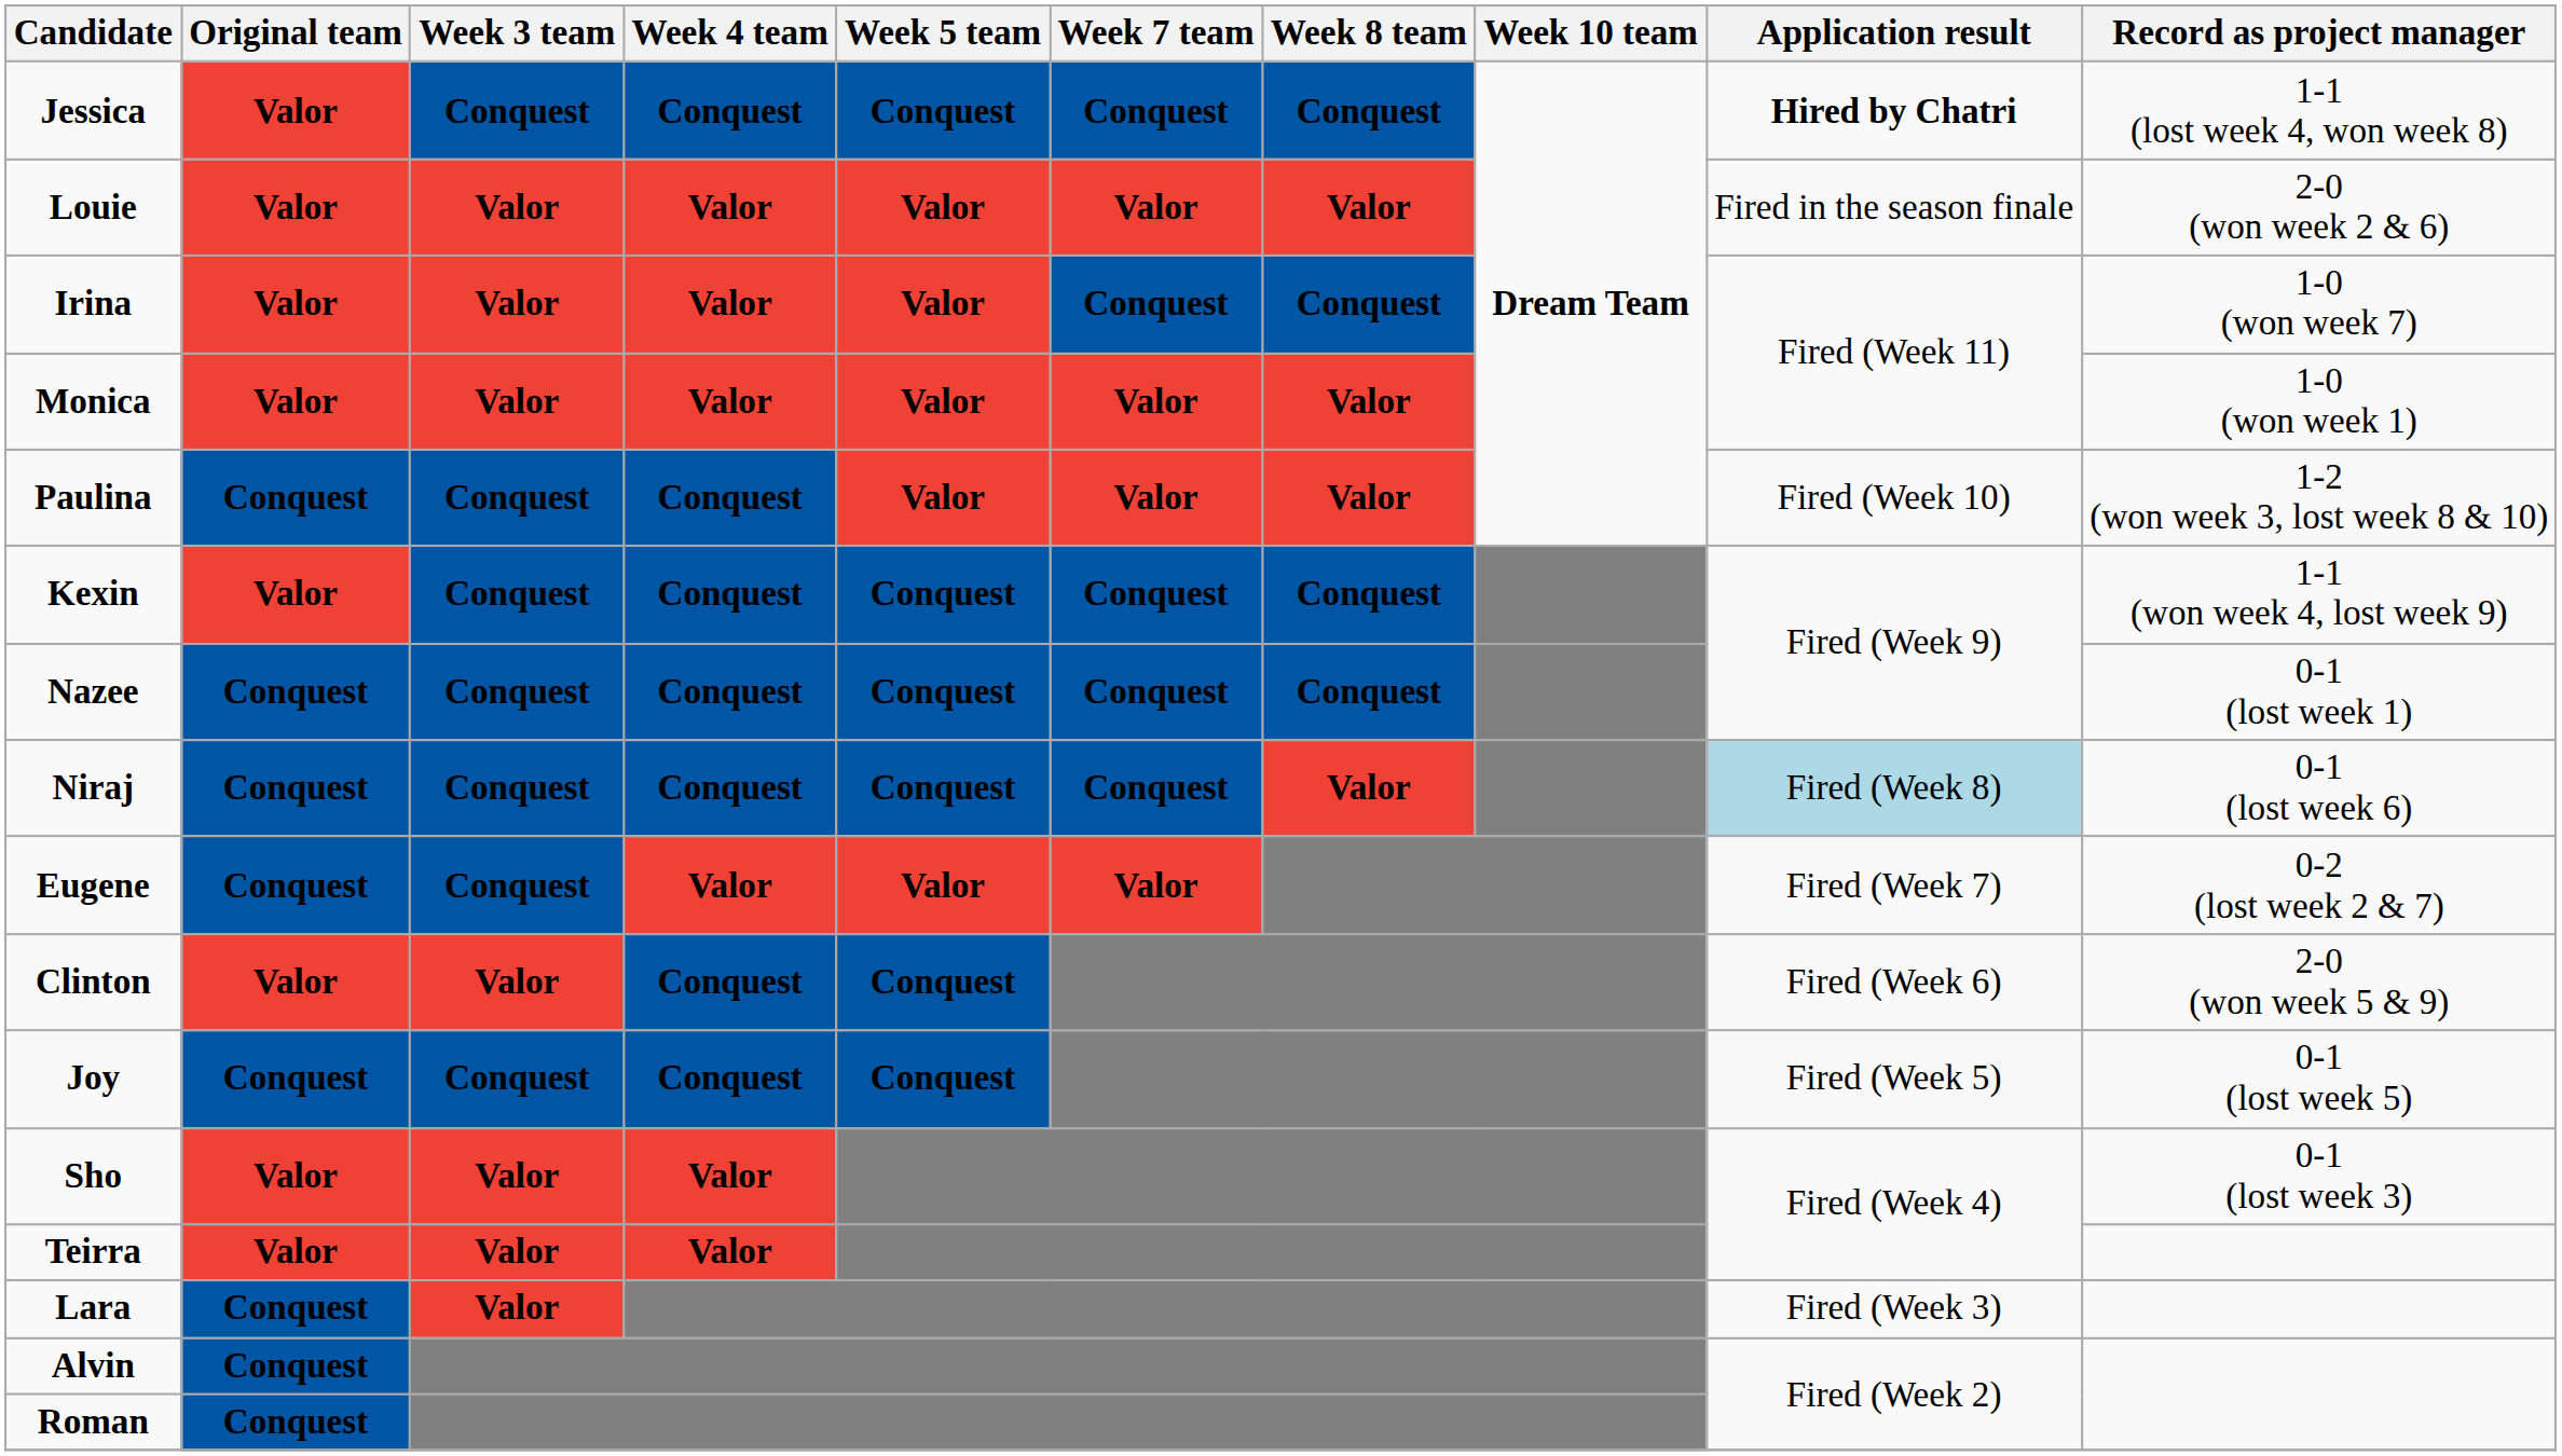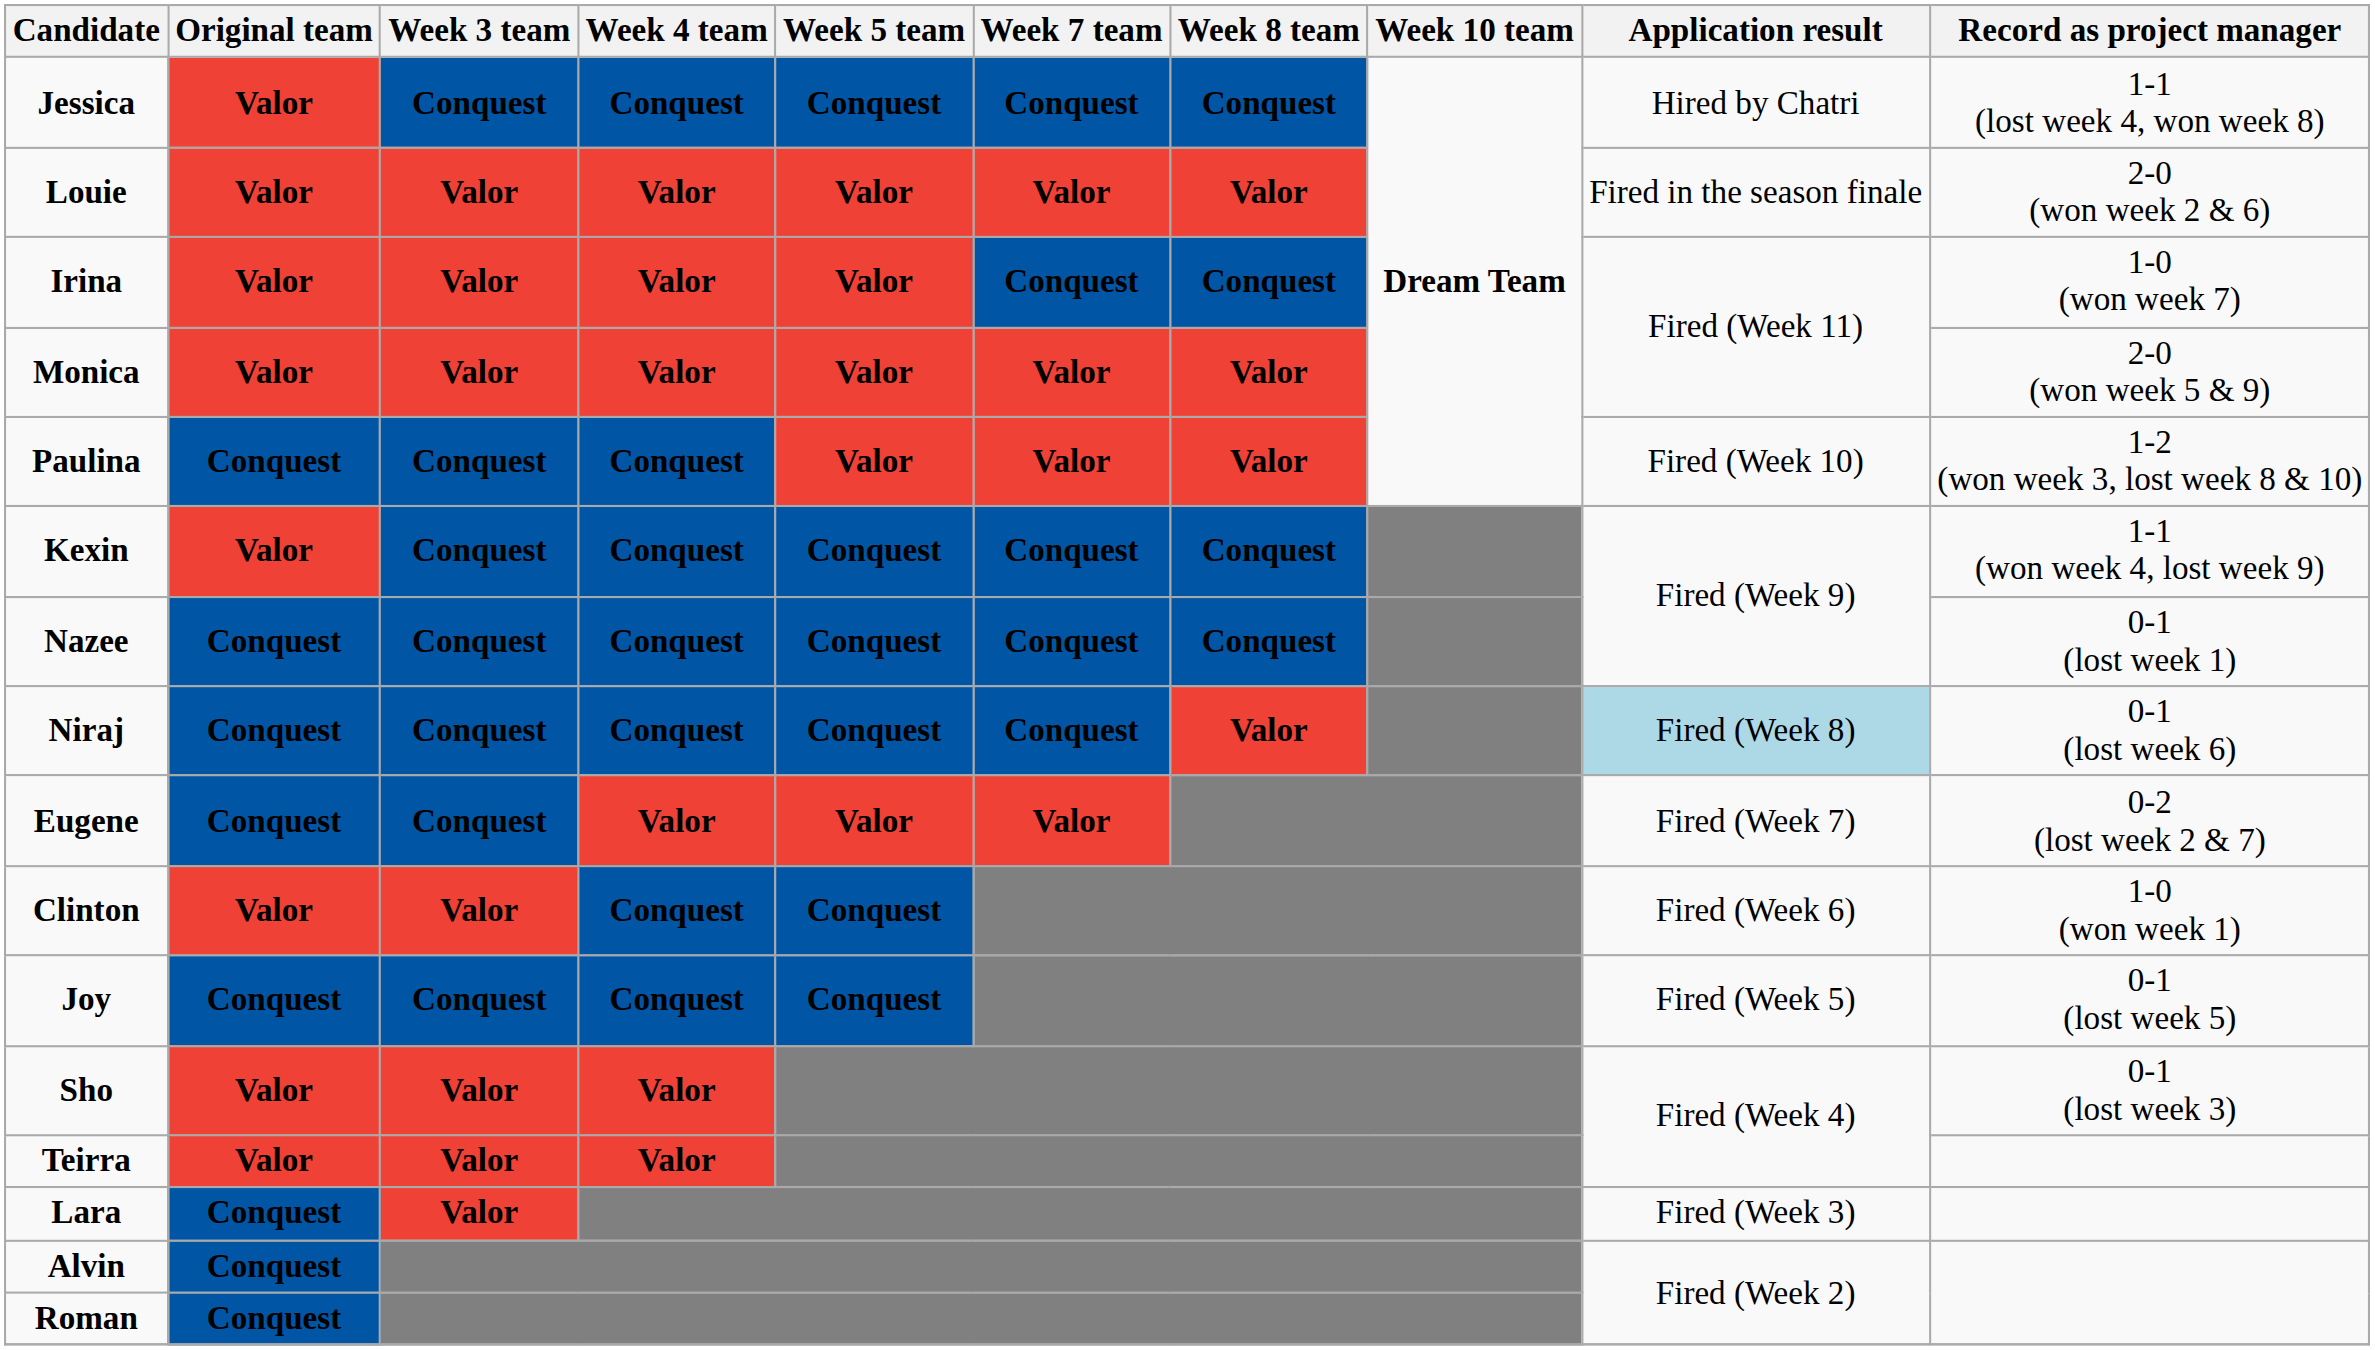 <table class="wikitable" style="text-align:center">
 <tr>
 <th bgcolor="gray"><span>Candidate</span></th>
 <th bgcolor="gray"><span>Original team</span></th>
 <th bgcolor="gray"><span>Week 3 team</span></th>
 <th bgcolor="gray"><span>Week 4 team</span></th>
 <th bgcolor="gray"><span>Week 5 team</span></th>
 <th bgcolor="gray"><span>Week 7 team</span></th>
 <th bgcolor="gray"><span>Week 8 team</span></th>
 <th bgcolor="gray"><span>Week 10 team</span></th>
 <th bgcolor="gray"><span>Application result</span></th>
 <th bgcolor="gray"><span>Record as project manager</span></th>
 </tr>
 <tr>
 <td><strong>Jessica</strong></td>
 <td style="background:#EF4135;"><span><strong>Valor</strong></span></td>
 <td style="background:#0055A4;"><span><strong>Conquest</strong></span></td>
 <td style="background:#0055A4;"><span><strong>Conquest</strong></span></td>
 <td style="background:#0055A4;"><span><strong>Conquest</strong></span></td>
 <td style="background:#0055A4;"><span><strong>Conquest</strong></span></td>
 <td style="background:#0055A4;"><span><strong>Conquest</strong></span></td>
 <td rowspan=5><strong>Dream Team</strong></td>
-<td><strong>Hired by Chatri</strong></td>
+<td>Hired by Chatri</td>
 <td>1-1<br>(lost week 4, won week 8)</td>
 </tr>
 <tr>
 <td><strong>Louie</strong></td>
 <td style="background:#EF4135;"><span><strong>Valor</strong></span></td>
 <td style="background:#EF4135;"><span><strong>Valor</strong></span></td>
 <td style="background:#EF4135;"><span><strong>Valor</strong></span></td>
 <td style="background:#EF4135;"><span><strong>Valor</strong></span></td>
 <td style="background:#EF4135;"><span><strong>Valor</strong></span></td>
 <td style="background:#EF4135;"><span><strong>Valor</strong></span></td>
 <td>Fired in the season finale</td>
 <td>2-0<br>(won week 2 & 6)</td>
 </tr>
 <tr>
 <td><strong>Irina</strong></td>
 <td style="background:#EF4135;"><span><strong>Valor</strong></span></td>
 <td style="background:#EF4135;"><span><strong>Valor</strong></span></td>
 <td style="background:#EF4135;"><span><strong>Valor</strong></span></td>
 <td style="background:#EF4135;"><span><strong>Valor</strong></span></td>
 <td style="background:#0055A4;"><span><strong>Conquest</strong></span></td>
 <td style="background:#0055A4;"><span><strong>Conquest</strong></span></td>
 <td rowspan="2">Fired (Week 11)</td>
 <td>1-0<br>(won week 7)</td>
 </tr>
 <tr>
 <td><strong>Monica</strong></td>
 <td style="background:#EF4135;"><span><strong>Valor</strong></span></td>
 <td style="background:#EF4135;"><span><strong>Valor</strong></span></td>
 <td style="background:#EF4135;"><span><strong>Valor</strong></span></td>
 <td style="background:#EF4135;"><span><strong>Valor</strong></span></td>
 <td style="background:#EF4135;"><span><strong>Valor</strong></span></td>
 <td style="background:#EF4135;"><span><strong>Valor</strong></span></td>
-<td>1-0<br>(won week 1)</td>
+<td>2-0<br>(won week 5 & 9)</td>
 </tr>
 <tr>
 <td><strong>Paulina</strong></td>
 <td style="background:#0055A4;"><span><strong>Conquest</strong></span></td>
 <td style="background:#0055A4;"><span><strong>Conquest</strong></span></td>
 <td style="background:#0055A4;"><span><strong>Conquest</strong></span></td>
 <td style="background:#EF4135;"><span><strong>Valor</strong></span></td>
 <td style="background:#EF4135;"><span><strong>Valor</strong></span></td>
 <td style="background:#EF4135;"><span><strong>Valor</strong></span></td>
 <td>Fired (Week 10)</td>
 <td>1-2<br>(won week 3, lost week 8 & 10)</td>
 </tr>
 <tr>
 <td><strong>Kexin</strong></td>
 <td style="background:#EF4135;"><span><strong>Valor</strong></span></td>
 <td style="background:#0055A4;"><span><strong>Conquest</strong></span></td>
 <td style="background:#0055A4;"><span><strong>Conquest</strong></span></td>
 <td style="background:#0055A4;"><span><strong>Conquest</strong></span></td>
 <td style="background:#0055A4;"><span><strong>Conquest</strong></span></td>
 <td style="background:#0055A4;"><span><strong>Conquest</strong></span></td>
 <td colspan="1" style="background:gray;"></td>
 <td rowspan="2">Fired (Week 9)</td>
 <td>1-1<br>(won week 4, lost week 9)</td>
 </tr>
 <tr>
 <td><strong>Nazee</strong></td>
 <td style="background:#0055A4;"><span><strong>Conquest</strong></span></td>
 <td style="background:#0055A4;"><span><strong>Conquest</strong></span></td>
 <td style="background:#0055A4;"><span><strong>Conquest</strong></span></td>
 <td style="background:#0055A4;"><span><strong>Conquest</strong></span></td>
 <td style="background:#0055A4;"><span><strong>Conquest</strong></span></td>
 <td style="background:#0055A4;"><span><strong>Conquest</strong></span></td>
 <td colspan="1" style="background:gray;"></td>
 <td>0-1<br>(lost week 1)</td>
 </tr>
 <tr>
 <td><strong>Niraj</strong></td>
 <td style="background:#0055A4;"><span><strong>Conquest</strong></span></td>
 <td style="background:#0055A4;"><span><strong>Conquest</strong></span></td>
 <td style="background:#0055A4;"><span><strong>Conquest</strong></span></td>
 <td style="background:#0055A4;"><span><strong>Conquest</strong></span></td>
 <td style="background:#0055A4;"><span><strong>Conquest</strong></span></td>
 <td style="background:#EF4135;"><span><strong>Valor</strong></span></td>
 <td colspan="1" style="background:gray;"></td>
 <td style="background: lightblue;">Fired (Week 8)</td>
 <td>0-1<br>(lost week 6)</td>
 </tr>
 <tr>
 <td><strong>Eugene</strong></td>
 <td style="background:#0055A4;"><span><strong>Conquest</strong></span></td>
 <td style="background:#0055A4;"><span><strong>Conquest</strong></span></td>
 <td style="background:#EF4135;"><span><strong>Valor</strong></span></td>
 <td style="background:#EF4135;"><span><strong>Valor</strong></span></td>
 <td style="background:#EF4135;"><span><strong>Valor</strong></span></td>
 <td colspan="2" style="background:gray;"></td>
 <td>Fired (Week 7)</td>
 <td>0-2<br>(lost week 2 & 7)</td>
 </tr>
 <tr>
 <td><strong>Clinton</strong></td>
 <td style="background:#EF4135;"><span><strong>Valor</strong></span></td>
 <td style="background:#EF4135;"><span><strong>Valor</strong></span></td>
 <td style="background:#0055A4;"><span><strong>Conquest</strong></span></td>
 <td style="background:#0055A4;"><span><strong>Conquest</strong></span></td>
 <td colspan="3" style="background:gray;"></td>
 <td>Fired (Week 6)</td>
-<td>2-0<br>(won week 5 & 9)</td>
+<td>1-0<br>(won week 1)</td>
 </tr>
 <tr>
 <td><strong>Joy</strong></td>
 <td style="background:#0055A4;"><span><strong>Conquest</strong></span></td>
 <td style="background:#0055A4;"><span><strong>Conquest</strong></span></td>
 <td style="background:#0055A4;"><span><strong>Conquest</strong></span></td>
 <td style="background:#0055A4;"><span><strong>Conquest</strong></span></td>
 <td colspan="3" style="background:gray;"></td>
 <td>Fired (Week 5)</td>
 <td>0-1<br>(lost week 5)</td>
 </tr>
 <tr>
 <td><strong>Sho</strong></td>
 <td style="background:#EF4135;"><span><strong>Valor</strong></span></td>
 <td style="background:#EF4135;"><span><strong>Valor</strong></span></td>
 <td style="background:#EF4135;"><span><strong>Valor</strong></span></td>
 <td colspan="4" style="background:gray;"></td>
 <td rowspan="2">Fired (Week 4)</td>
 <td>0-1<br>(lost week 3)</td>
 </tr>
 <tr>
 <td><strong>Teirra</strong></td>
 <td style="background:#EF4135;"><span><strong>Valor</strong></span></td>
 <td style="background:#EF4135;"><span><strong>Valor</strong></span></td>
 <td style="background:#EF4135;"><span><strong>Valor</strong></span></td>
 <td colspan="4" style="background:gray;"></td>
 <td></td>
 </tr>
 <tr>
 <td><strong>Lara</strong></td>
 <td style="background:#0055A4;"><span><strong>Conquest</strong></span></td>
 <td style="background:#EF4135;"><span><strong>Valor</strong></span></td>
 <td colspan="5" style="background:gray;"></td>
 <td>Fired (Week 3)</td>
 <td></td>
 </tr>
 <tr>
 <td><strong>Alvin</strong></td>
 <td style="background:#0055A4;"><span><strong>Conquest</strong></span></td>
 <td colspan="6" style="background:gray;"></td>
 <td rowspan="2">Fired (Week 2)</td>
 <td rowspan="2"></td>
 </tr>
 <tr>
 <td><strong>Roman</strong></td>
 <td style="background:#0055A4;"><span><strong>Conquest</strong></span></td>
 <td colspan="6" style="background:gray;"></td>
 </tr>
 <tr>
 </tr>
 </table>
